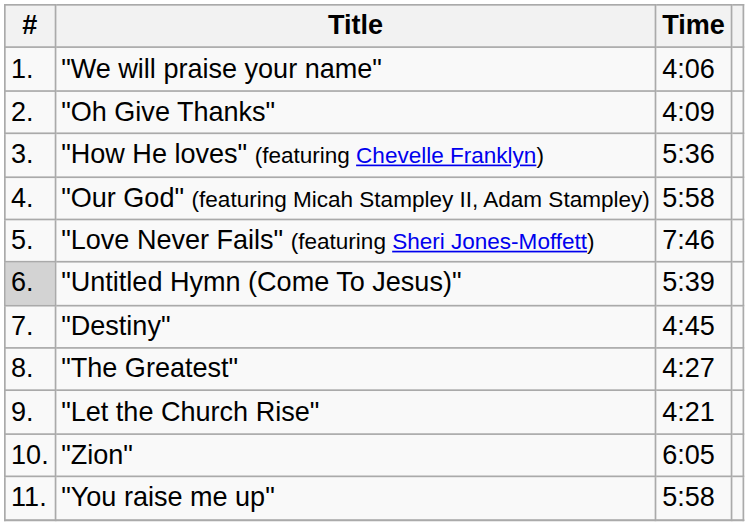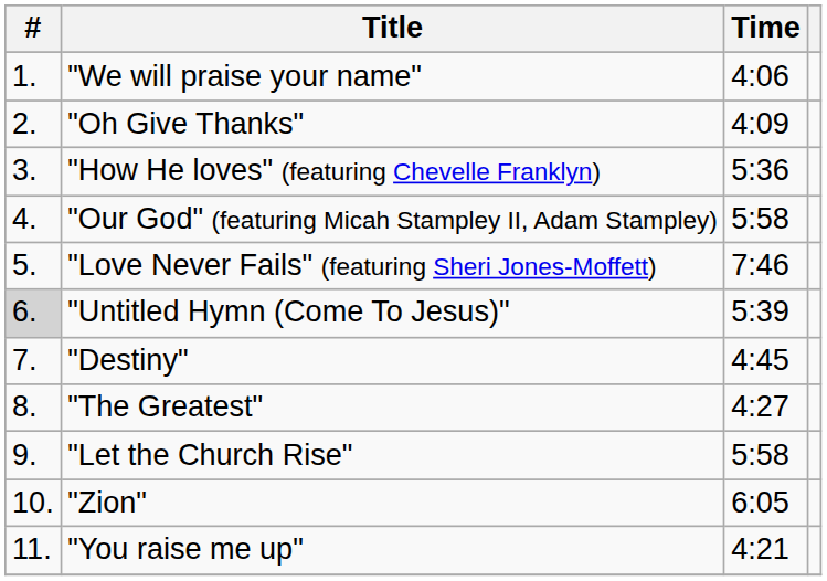 <table class="wikitable">
 <tr>
 <th>#</th>
 <th>Title</th>
 <th>Time</th>
 <th></th>
 </tr>
 <tr>
 <td>1.</td>
 <td>"We will praise your name"</td>
 <td>4:06</td>
 <td></td>
 </tr>
 <tr>
 <td>2.</td>
 <td>"Oh Give Thanks"</td>
 <td>4:09</td>
 <td></td>
 </tr>
 <tr>
 <td>3.</td>
 <td>"How He loves" <small>(featuring <a href='#'>Chevelle Franklyn</a>)</small></td>
 <td>5:36</td>
 <td></td>
 </tr>
 <tr>
 <td>4.</td>
 <td>"Our God" <small>(featuring Micah Stampley II, Adam Stampley)</small></td>
 <td>5:58</td>
 <td></td>
 </tr>
 <tr>
 <td>5.</td>
 <td>"Love Never Fails" <small>(featuring <a href='#'>Sheri Jones-Moffett</a>)</small></td>
 <td>7:46</td>
 <td></td>
 </tr>
 <tr>
 <td style="background: lightgrey;">6.</td>
 <td>"Untitled Hymn (Come To Jesus)"</td>
 <td>5:39</td>
 <td></td>
 </tr>
 <tr>
 <td>7.</td>
 <td>"Destiny"</td>
 <td>4:45</td>
 <td></td>
 </tr>
 <tr>
 <td>8.</td>
 <td>"The Greatest"</td>
 <td>4:27</td>
 <td></td>
 </tr>
 <tr>
 <td>9.</td>
 <td>"Let the Church Rise"</td>
-<td>4:21</td>
+<td>5:58</td>
 <td></td>
 </tr>
 <tr>
 <td>10.</td>
 <td>"Zion"</td>
 <td>6:05</td>
 <td></td>
 </tr>
 <tr>
 <td>11.</td>
 <td>"You raise me up"</td>
-<td>5:58</td>
+<td>4:21</td>
 <td></td>
 </tr>
 <tr>
 </tr>
 </table>
